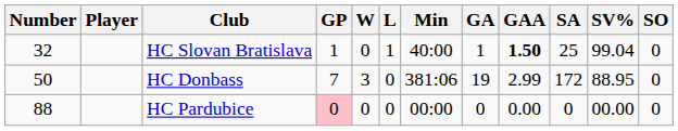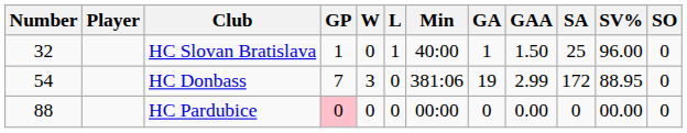 <table class="wikitable sortable" style="text-align: center;">
 <tr>
 <th>Number</th>
 <th>Player</th>
 <th>Club</th>
 <th>GP</th>
 <th>W</th>
 <th>L</th>
 <th>Min</th>
 <th>GA</th>
 <th>GAA</th>
 <th>SA</th>
 <th>SV%</th>
 <th>SO</th>
 </tr>
 <tr>
 <td>32</td>
 <td align=left></td>
 <td align=left> <a href='#'>HC Slovan Bratislava</a></td>
 <td>1</td>
 <td>0</td>
 <td>1</td>
 <td>40:00</td>
 <td>1</td>
-<td><strong>1.50</strong></td>
+<td>1.50</td>
 <td>25</td>
-<td>99.04</td>
+<td>96.00</td>
 <td>0</td>
 </tr>
 <tr>
-<td>50</td>
+<td>54</td>
 <td align=left></td>
 <td align=left> <a href='#'>HC Donbass</a></td>
 <td>7</td>
 <td>3</td>
 <td>0</td>
 <td>381:06</td>
 <td>19</td>
 <td>2.99</td>
 <td>172</td>
 <td>88.95</td>
 <td>0</td>
 </tr>
 <tr>
 <td>88</td>
 <td align=left></td>
 <td align=left> <a href='#'>HC Pardubice</a></td>
 <td style="background: pink;">0</td>
 <td>0</td>
 <td>0</td>
 <td>00:00</td>
 <td>0</td>
 <td>0.00</td>
 <td>0</td>
 <td>00.00</td>
 <td>0</td>
 </tr>
 </table>
